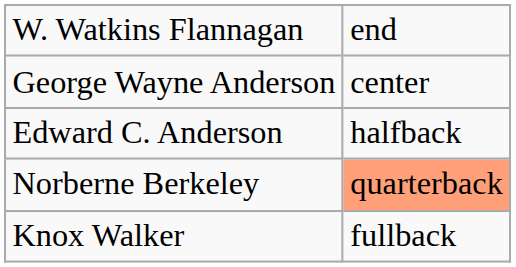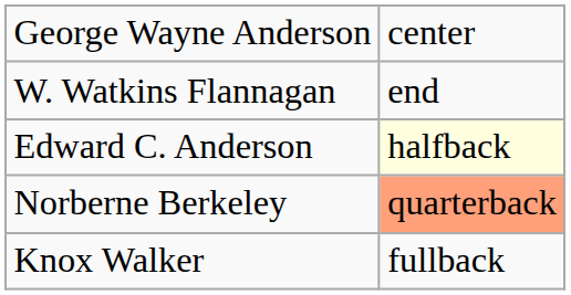 <table class="wikitable">
 <tr>
+</tr>
+<tr>
+<td>George Wayne Anderson</td>
+<td>center</td>
 </tr>
 <tr>
 <td>W. Watkins Flannagan</td>
 <td>end</td>
 </tr>
 <tr>
-<td>George Wayne Anderson</td>
-<td>center</td>
-</tr>
-<tr>
 <td>Edward C. Anderson</td>
-<td>halfback</td>
+<td style="background: lightyellow;">halfback</td>
 </tr>
 <tr>
 <td>Norberne Berkeley</td>
 <td style="background: lightsalmon;">quarterback</td>
 </tr>
 <tr>
 <td>Knox Walker</td>
 <td>fullback</td>
 </tr>
 </table>
